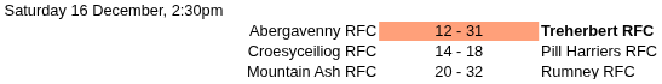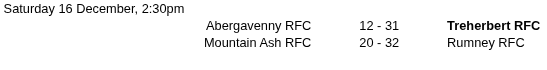 <table style="width:70%;" cellspacing="1">
 <tr>
 <th width=35%></th>
 <th width=15%></th>
 <th></th>
 </tr>
 <tr>
 <td>Saturday 16 December, 2:30pm</td>
 </tr>
 <tr>
 <td align=right>Abergavenny RFC</td>
-<td align=center style="background: lightsalmon;">12 - 31</td>
+<td align=center>12 - 31</td>
 <td><strong>Treherbert RFC</strong></td>
-</tr>
-<tr>
-<td align=right>Croesyceiliog RFC</td>
-<td align=center>14 - 18</td>
-<td>Pill Harriers RFC</td>
 </tr>
 <tr>
 <td align=right>Mountain Ash RFC</td>
 <td align=center>20 - 32</td>
 <td>Rumney RFC</td>
 </tr>
 </table>
